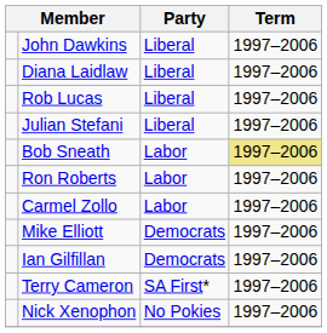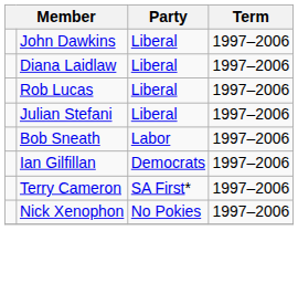 <table class="wikitable">
 <tr>
 <th colspan="2">Member</th>
 <th>Party</th>
 <th>Term</th>
 </tr>
 <tr>
 <td> </td>
 <td><a href='#'>John Dawkins</a></td>
 <td><a href='#'>Liberal</a></td>
 <td>1997–2006</td>
 </tr>
 <tr>
 <td> </td>
 <td><a href='#'>Diana Laidlaw</a></td>
 <td><a href='#'>Liberal</a></td>
 <td>1997–2006</td>
 </tr>
 <tr>
 <td> </td>
 <td><a href='#'>Rob Lucas</a></td>
 <td><a href='#'>Liberal</a></td>
 <td>1997–2006</td>
 </tr>
 <tr>
 <td> </td>
 <td><a href='#'>Julian Stefani</a></td>
 <td><a href='#'>Liberal</a></td>
 <td>1997–2006</td>
 </tr>
 <tr>
 <td> </td>
 <td><a href='#'>Bob Sneath</a></td>
 <td><a href='#'>Labor</a></td>
-<td style="background: khaki;">1997–2006</td>
-</tr>
-<tr>
-<td> </td>
-<td><a href='#'>Ron Roberts</a></td>
-<td><a href='#'>Labor</a></td>
-<td>1997–2006</td>
-</tr>
-<tr>
-<td> </td>
-<td><a href='#'>Carmel Zollo</a></td>
-<td><a href='#'>Labor</a></td>
-<td>1997–2006</td>
-</tr>
-<tr>
-<td> </td>
-<td><a href='#'>Mike Elliott</a></td>
-<td><a href='#'>Democrats</a></td>
 <td>1997–2006</td>
 </tr>
 <tr>
 <td> </td>
 <td><a href='#'>Ian Gilfillan</a></td>
 <td><a href='#'>Democrats</a></td>
 <td>1997–2006</td>
 </tr>
 <tr>
 <td> </td>
 <td><a href='#'>Terry Cameron</a></td>
 <td><a href='#'>SA First</a>*</td>
 <td>1997–2006</td>
 </tr>
 <tr>
 <td> </td>
 <td><a href='#'>Nick Xenophon</a></td>
 <td><a href='#'>No Pokies</a></td>
 <td>1997–2006</td>
 </tr>
 <tr>
 </tr>
 </table>
